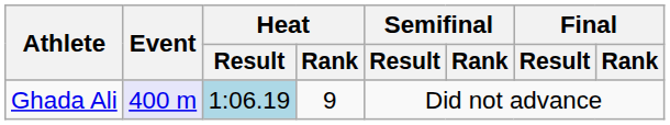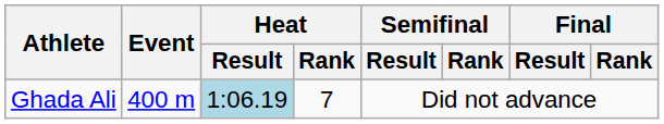 <table class=wikitable style="font-size:90%">
 <tr>
 <th rowspan="2">Athlete</th>
 <th rowspan="2">Event</th>
 <th colspan="2">Heat</th>
 <th colspan="2">Semifinal</th>
 <th colspan="2">Final</th>
 </tr>
 <tr style="font-size:95%">
 <th>Result</th>
 <th>Rank</th>
 <th>Result</th>
 <th>Rank</th>
 <th>Result</th>
 <th>Rank</th>
 </tr>
 <tr align=center>
 <td align=left><a href='#'>Ghada Ali</a></td>
-<td align=left style="background: lavender;"><a href='#'>400 m</a></td>
+<td align=left><a href='#'>400 m</a></td>
 <td style="background: lightblue;">1:06.19</td>
-<td>9</td>
+<td>7</td>
 <td colspan=4>Did not advance</td>
 </tr>
 </table>
